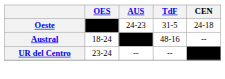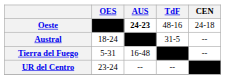 <table align="left" width="350" cellspacing="0" cellpadding="3" style="background-color: #f9f9f9; font-size: 85%; text-align: center" class="wikitable">
 <tr style="background:#00000;">
 <th align="left"> </th>
 <th><a href='#'>OES</a></th>
 <th><a href='#'>AUS</a></th>
 <th><a href='#'>TdF</a></th>
 <th>CEN</th>
 </tr>
 <tr ! style="background:#FFFFFF;">
 <th><a href='#'>Oeste</a></th>
 <td style="background:#000000">––––</td>
-<td>24-23</td>
-<td>31-5</td>
+<td><strong>24-23</strong></td>
+<td>48-16</td>
 <td>24-18</td>
 </tr>
 <tr ! style="background:#FFFFFF;">
 <th><a href='#'>Austral</a></th>
 <td>18-24</td>
 <td style="background:#000000">––––</td>
-<td>48-16</td>
+<td>31-5</td>
+<td>--</td>
+</tr>
+<tr ! style="background:#FFFFFF;">
+<th><a href='#'>Tierra del Fuego</a></th>
+<td>5-31</td>
+<td>16-48</td>
+<td style="background:#000000">––––</td>
 <td>--</td>
 </tr>
 <tr ! style="background:#FFFFFF;">
 <th><a href='#'>UR del Centro</a></th>
 <td>23-24</td>
 <td>--</td>
 <td>--</td>
 <td style="background:#000000">––––</td>
 </tr>
 <tr>
 </tr>
 </table>
